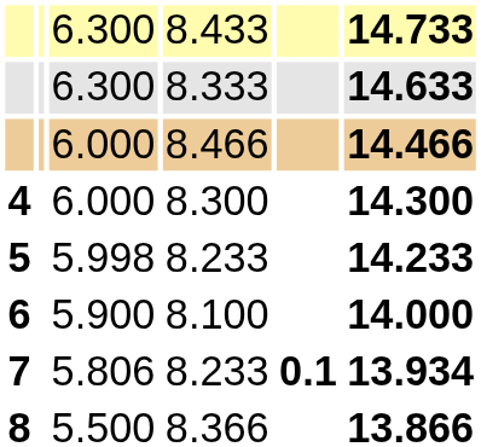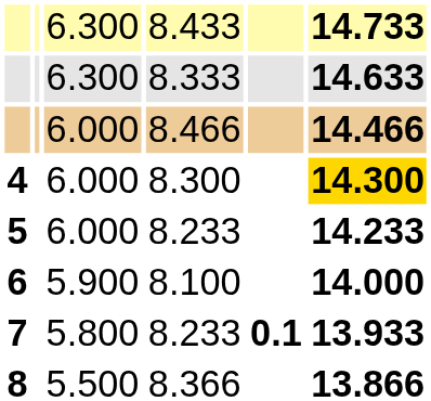 <table>
 <tr style="background:#fffcaf;">
 <th scope=row style="text-align:center"></th>
 <td style="text-align:left;"></td>
 <td>6.300</td>
 <td>8.433</td>
 <td></td>
 <td><strong>14.733</strong></td>
 </tr>
 <tr style="background:#e5e5e5;">
 <th scope=row style="text-align:center"></th>
 <td style="text-align:left;"></td>
 <td>6.300</td>
 <td>8.333</td>
 <td></td>
 <td><strong>14.633</strong></td>
 </tr>
 <tr style="background:#ec9;">
 <th scope=row style="text-align:center"></th>
 <td style="text-align:left;"></td>
 <td>6.000</td>
 <td>8.466</td>
 <td></td>
 <td><strong>14.466</strong></td>
 </tr>
 <tr>
 <th scope=row style="text-align:center">4</th>
 <td style="text-align:left;"></td>
 <td>6.000</td>
 <td>8.300</td>
 <td></td>
-<td><strong>14.300</strong></td>
+<td style="background: gold;"><strong>14.300</strong></td>
 </tr>
 <tr>
 <th scope=row style="text-align:center">5</th>
 <td style="text-align:left;"></td>
-<td>5.998</td>
+<td>6.000</td>
 <td>8.233</td>
 <td></td>
 <td><strong>14.233</strong></td>
 </tr>
 <tr>
 <th scope=row style="text-align:center">6</th>
 <td style="text-align:left;"></td>
 <td>5.900</td>
 <td>8.100</td>
 <td></td>
 <td><strong>14.000</strong></td>
 </tr>
 <tr>
 <th scope=row style="text-align:center">7</th>
 <td style="text-align:left;"></td>
-<td>5.806</td>
+<td>5.800</td>
 <td>8.233</td>
 <td><strong>0.1</strong></td>
-<td><strong>13.934</strong></td>
+<td><strong>13.933</strong></td>
 </tr>
 <tr>
 <th scope=row style="text-align:center">8</th>
 <td style="text-align:left;"></td>
 <td>5.500</td>
 <td>8.366</td>
 <td></td>
 <td><strong>13.866</strong></td>
 </tr>
 </table>
